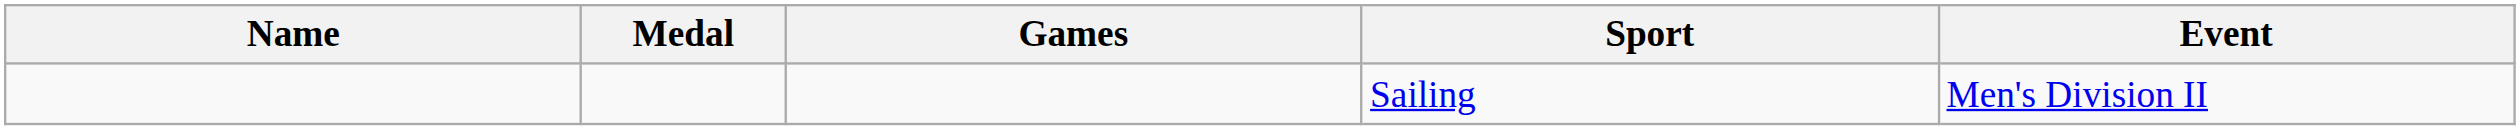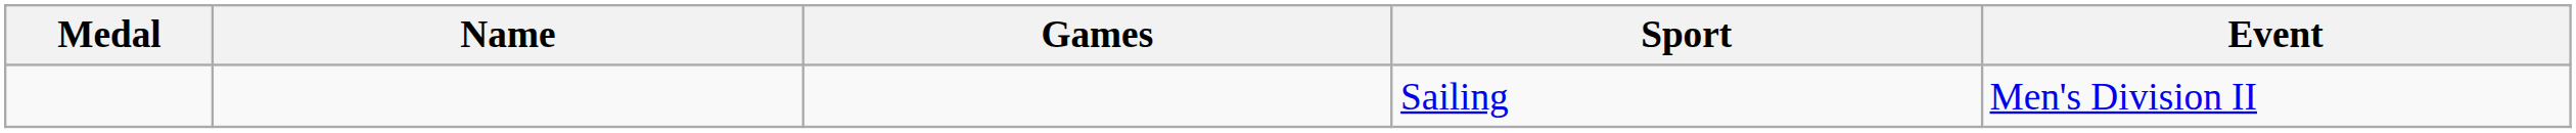 <table class="wikitable sortable">
 <tr>
+<th style="width:5em">Medal</th>
 <th style="width:15em">Name</th>
-<th style="width:5em">Medal</th>
 <th style="width:15em">Games</th>
 <th style="width:15em">Sport</th>
 <th style="width:15em">Event</th>
 </tr>
 <tr>
 <td></td>
 <td></td>
 <td></td>
 <td> <a href='#'>Sailing</a></td>
 <td><a href='#'>Men's Division II</a></td>
 </tr>
 </table>
